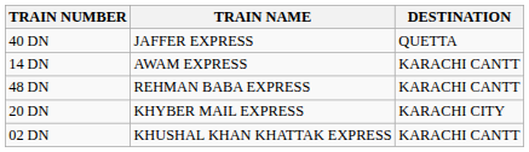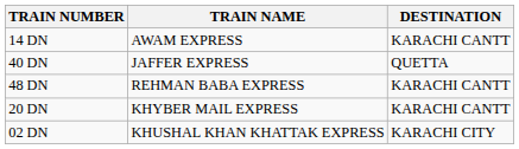 <table class="wikitable">
 <tr>
 <th>TRAIN NUMBER</th>
 <th>TRAIN NAME</th>
 <th>DESTINATION</th>
 </tr>
 <tr>
+<td>14 DN</td>
+<td>AWAM EXPRESS</td>
+<td>KARACHI CANTT</td>
+</tr>
+<tr>
 <td>40 DN</td>
 <td>JAFFER EXPRESS</td>
 <td>QUETTA</td>
-</tr>
-<tr>
-<td>14 DN</td>
-<td>AWAM EXPRESS</td>
-<td>KARACHI CANTT</td>
 </tr>
 <tr>
 <td>48 DN</td>
 <td>REHMAN BABA EXPRESS</td>
 <td>KARACHI CANTT</td>
 </tr>
 <tr>
 <td>20 DN</td>
 <td>KHYBER MAIL EXPRESS</td>
-<td>KARACHI CITY</td>
+<td>KARACHI CANTT</td>
 </tr>
 <tr>
 <td>02 DN</td>
 <td>KHUSHAL KHAN KHATTAK EXPRESS</td>
-<td>KARACHI CANTT</td>
+<td>KARACHI CITY</td>
 </tr>
 </table>
